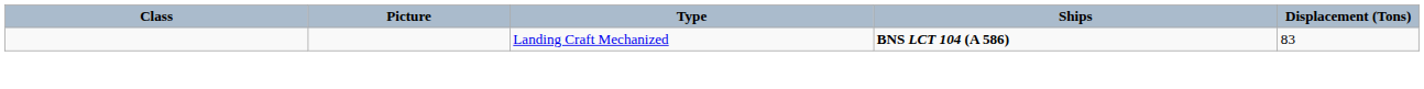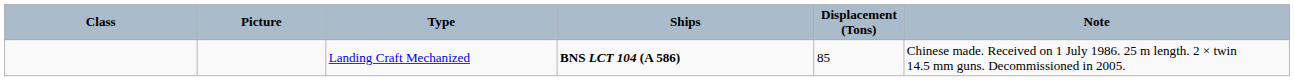 <table class="wikitable">
 <tr>
 <th style="color:black; background:#abc; width:15%;">Class</th>
 <th style="color:black; background:#abc; width:10%;">Picture</th>
 <th style="color:black; background:#abc; width:18%;">Type</th>
 <th style="color:black; background:#abc; width:20%;">Ships</th>
 <th style="color:black; background:#abc; width:7%;">Displacement (Tons)</th>
+<th style="color:black; background:#abc; width:30%;">Note</th>
 </tr>
 <tr>
 <td></td>
 <td></td>
 <td><a href='#'>Landing Craft Mechanized</a></td>
 <td><strong>BNS <em>LCT 104</em> (A 586)</strong></td>
-<td>83</td>
+<td>85</td>
+<td>Chinese made. Received on 1 July 1986. 25 m length. 2 × twin 14.5 mm guns. Decommissioned in 2005.</td>
 </tr>
 </table>
